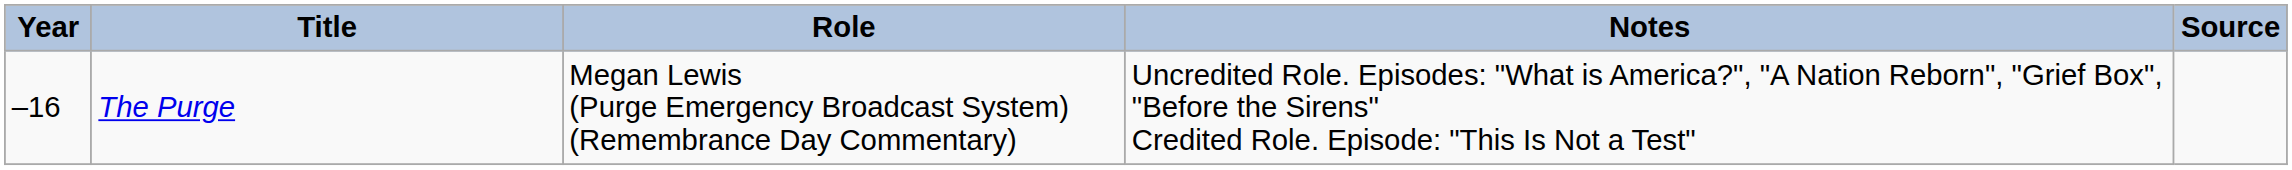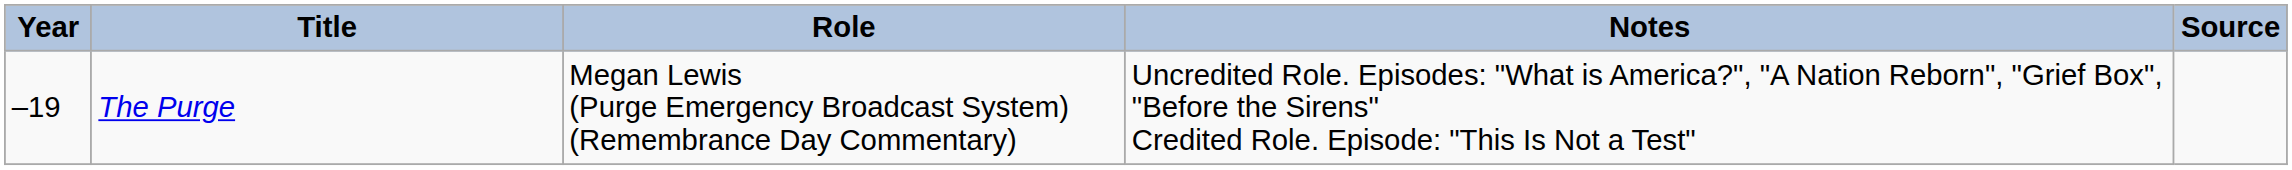 <table class="wikitable sortable plainrowheaders" style="width=100%; font-size: 100%;">
 <tr>
 <th scope="col" style="background:#b0c4de; width:40px">Year </th>
 <th scope="col" style="background:#b0c4de; width:250px">Title</th>
 <th scope="col" style="background:#b0c4de; width:300px">Role </th>
 <th style="background:#b0c4de;" class="unsortable">Notes </th>
 <th style="background:#b0c4de;" class="unsortable">Source</th>
 </tr>
 <tr>
-<td>–16</td>
+<td>–19</td>
 <td><em><a href='#'>The Purge</a></em></td>
 <td>Megan Lewis<br>(Purge Emergency Broadcast System)<br>(Remembrance Day Commentary)</td>
 <td>Uncredited Role. Episodes: "What is America?", "A Nation Reborn", "Grief Box", "Before the Sirens"<br>Credited Role. Episode: "This Is Not a Test"</td>
 <td></td>
 </tr>
 </table>
